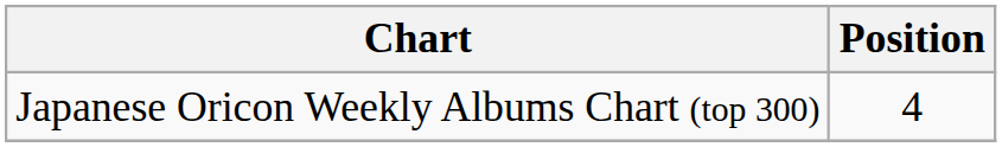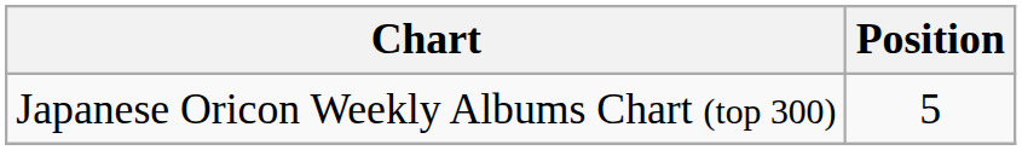 <table class="wikitable">
 <tr>
 <th>Chart</th>
 <th>Position</th>
 </tr>
 <tr>
 <td>Japanese Oricon Weekly Albums Chart <small>(top 300)</small></td>
-<td align="center">4</td>
+<td align="center">5</td>
 </tr>
 <tr>
 </tr>
 </table>
